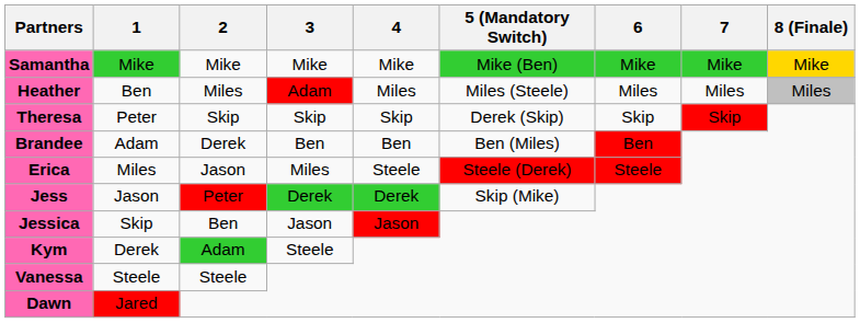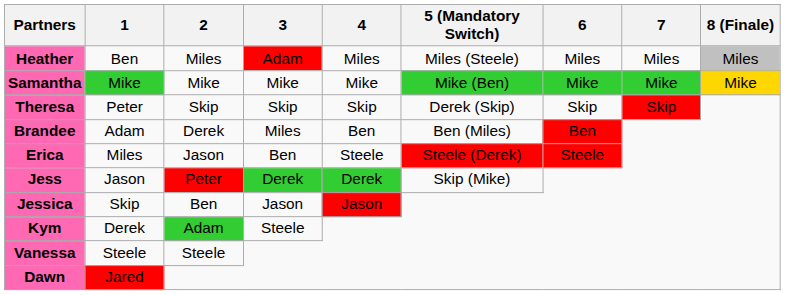 <table class="wikitable"  style="text-align:center" align="center">
 <tr>
 <th scope="col" width="75">Partners</th>
 <th scope="col" width="75">1</th>
 <th scope="col" width="75">2</th>
 <th scope="col" width="75">3</th>
 <th scope="col" width="75">4</th>
 <th scope="col" width="140">5 (Mandatory Switch)</th>
 <th scope="col" width="75">6</th>
 <th scope="col" width="75">7</th>
 <th scope="col" width="75">8 (Finale)</th>
 </tr>
 <tr>
+<td bgcolor="hotpink"><strong>Heather</strong></td>
+<td>Ben</td>
+<td>Miles</td>
+<td bgcolor=red>Adam</td>
+<td>Miles</td>
+<td>Miles (Steele)</td>
+<td>Miles</td>
+<td>Miles</td>
+<td bgcolor=silver>Miles</td>
+</tr>
+<tr>
 <td bgcolor="hotpink"><strong>Samantha</strong></td>
 <td bgcolor=limegreen>Mike</td>
 <td>Mike</td>
 <td>Mike</td>
 <td>Mike</td>
 <td bgcolor=limegreen>Mike (Ben)</td>
 <td bgcolor=limegreen>Mike</td>
 <td bgcolor=limegreen>Mike</td>
 <td bgcolor=gold>Mike</td>
-</tr>
-<tr>
-<td bgcolor="hotpink"><strong>Heather</strong></td>
-<td>Ben</td>
-<td>Miles</td>
-<td bgcolor=red>Adam</td>
-<td>Miles</td>
-<td>Miles (Steele)</td>
-<td>Miles</td>
-<td>Miles</td>
-<td bgcolor=silver>Miles</td>
 </tr>
 <tr>
 <td bgcolor="hotpink"><strong>Theresa</strong></td>
 <td>Peter</td>
 <td>Skip</td>
 <td>Skip</td>
 <td>Skip</td>
 <td>Derek (Skip)</td>
 <td>Skip</td>
 <td bgcolor=red>Skip</td>
 </tr>
 <tr>
 <td bgcolor="hotpink"><strong>Brandee</strong></td>
 <td>Adam</td>
 <td>Derek</td>
-<td>Ben</td>
+<td>Miles</td>
 <td>Ben</td>
 <td>Ben (Miles)</td>
 <td bgcolor=red>Ben</td>
 </tr>
 <tr>
 <td bgcolor="hotpink"><strong>Erica</strong></td>
 <td>Miles</td>
 <td>Jason</td>
-<td>Miles</td>
+<td>Ben</td>
 <td>Steele</td>
 <td bgcolor=red>Steele (Derek)</td>
 <td bgcolor=red>Steele</td>
 </tr>
 <tr>
 <td bgcolor="hotpink"><strong>Jess</strong></td>
 <td>Jason</td>
 <td bgcolor=red>Peter</td>
 <td bgcolor=limegreen>Derek</td>
 <td bgcolor=limegreen>Derek</td>
 <td>Skip (Mike)</td>
 </tr>
 <tr>
 <td bgcolor="hotpink"><strong>Jessica</strong></td>
 <td>Skip</td>
 <td>Ben</td>
 <td>Jason</td>
 <td bgcolor=red>Jason</td>
 </tr>
 <tr>
 <td bgcolor="hotpink"><strong>Kym</strong></td>
 <td>Derek</td>
 <td bgcolor=limegreen>Adam</td>
 <td>Steele</td>
 </tr>
 <tr>
 <td bgcolor="hotpink"><strong>Vanessa</strong></td>
 <td>Steele</td>
 <td>Steele</td>
 </tr>
 <tr>
 <td bgcolor="hotpink"><strong>Dawn</strong></td>
 <td bgcolor=red>Jared</td>
 </tr>
 </table>
